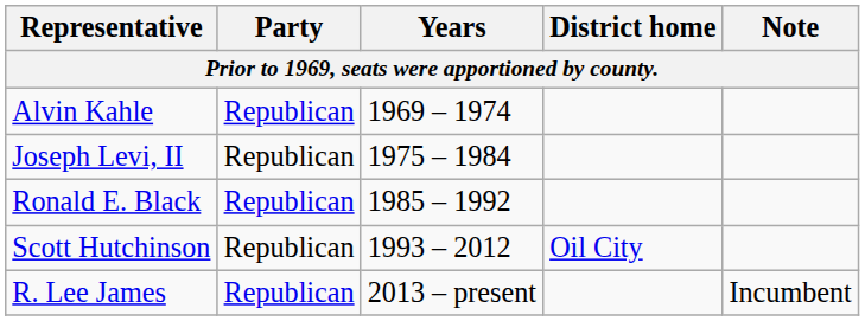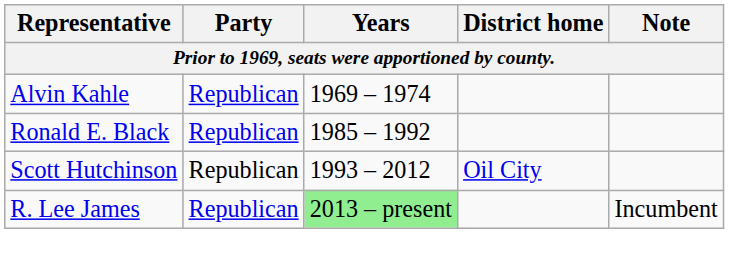 <table class=wikitable>
 <tr valign=bottom>
 <th>Representative</th>
 <th>Party</th>
 <th>Years</th>
 <th>District home</th>
 <th>Note</th>
 </tr>
 <tr>
 <th colspan=5 style="font-size: 80%;"><em>Prior to 1969, seats were apportioned by county.</em></th>
 </tr>
 <tr>
 <td><a href='#'>Alvin Kahle</a></td>
 <td><a href='#'>Republican</a></td>
 <td>1969 – 1974</td>
-<td></td>
-<td></td>
-</tr>
-<tr>
-<td><a href='#'>Joseph Levi, II</a></td>
-<td>Republican</td>
-<td>1975 – 1984</td>
 <td></td>
 <td></td>
 </tr>
 <tr>
 <td><a href='#'>Ronald E. Black</a></td>
 <td><a href='#'>Republican</a></td>
 <td>1985 – 1992</td>
 <td></td>
 <td></td>
 </tr>
 <tr>
 <td><a href='#'>Scott Hutchinson</a></td>
 <td>Republican</td>
 <td>1993 – 2012</td>
 <td><a href='#'>Oil City</a></td>
 <td></td>
 </tr>
 <tr>
 <td><a href='#'>R. Lee James</a></td>
 <td><a href='#'>Republican</a></td>
-<td>2013 – present</td>
+<td style="background: lightgreen;">2013 – present</td>
 <td></td>
 <td>Incumbent</td>
 </tr>
 </table>
